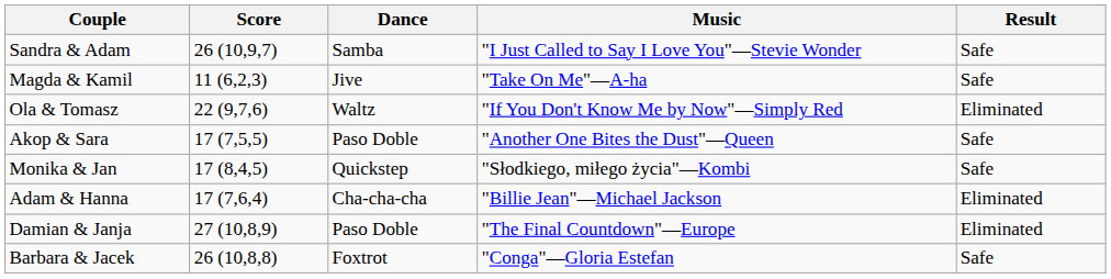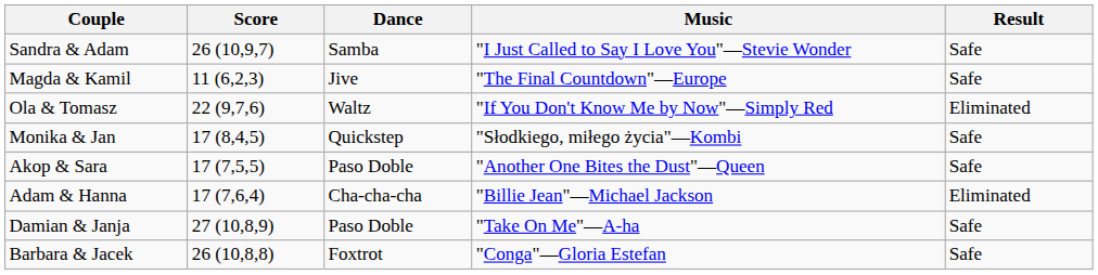 <table class="wikitable">
 <tr>
 <th style="width:150px;">Couple</th>
 <th style="width:110px;">Score</th>
 <th style="width:120px;">Dance</th>
 <th style="width:400px;">Music</th>
 <th style="width:120px;">Result</th>
 </tr>
 <tr>
 <td>Sandra & Adam</td>
 <td>26 (10,9,7)</td>
 <td>Samba</td>
 <td>"<a href='#'>I Just Called to Say I Love You</a>"—<a href='#'>Stevie Wonder</a></td>
 <td>Safe</td>
 </tr>
 <tr>
 <td>Magda & Kamil</td>
 <td>11 (6,2,3)</td>
 <td>Jive</td>
-<td>"<a href='#'>Take On Me</a>"—<a href='#'>A-ha</a></td>
+<td>"<a href='#'>The Final Countdown</a>"—<a href='#'>Europe</a></td>
 <td>Safe</td>
 </tr>
 <tr>
 <td>Ola & Tomasz</td>
 <td>22 (9,7,6)</td>
 <td>Waltz</td>
 <td>"<a href='#'>If You Don't Know Me by Now</a>"—<a href='#'>Simply Red</a></td>
 <td>Eliminated</td>
 </tr>
 <tr>
+<td>Monika & Jan</td>
+<td>17 (8,4,5)</td>
+<td>Quickstep</td>
+<td>"Słodkiego, miłego życia"—<a href='#'>Kombi</a></td>
+<td>Safe</td>
+</tr>
+<tr>
 <td>Akop & Sara</td>
 <td>17 (7,5,5)</td>
 <td>Paso Doble</td>
 <td>"<a href='#'>Another One Bites the Dust</a>"—<a href='#'>Queen</a></td>
-<td>Safe</td>
-</tr>
-<tr>
-<td>Monika & Jan</td>
-<td>17 (8,4,5)</td>
-<td>Quickstep</td>
-<td>"Słodkiego, miłego życia"—<a href='#'>Kombi</a></td>
 <td>Safe</td>
 </tr>
 <tr>
 <td>Adam & Hanna</td>
 <td>17 (7,6,4)</td>
 <td>Cha-cha-cha</td>
 <td>"<a href='#'>Billie Jean</a>"—<a href='#'>Michael Jackson</a></td>
 <td>Eliminated</td>
 </tr>
 <tr>
 <td>Damian & Janja</td>
 <td>27 (10,8,9)</td>
 <td>Paso Doble</td>
-<td>"<a href='#'>The Final Countdown</a>"—<a href='#'>Europe</a></td>
-<td>Eliminated</td>
+<td>"<a href='#'>Take On Me</a>"—<a href='#'>A-ha</a></td>
+<td>Safe</td>
 </tr>
 <tr>
 <td>Barbara & Jacek</td>
 <td>26 (10,8,8)</td>
 <td>Foxtrot</td>
 <td>"<a href='#'>Conga</a>"—<a href='#'>Gloria Estefan</a></td>
 <td>Safe</td>
 </tr>
 </table>
